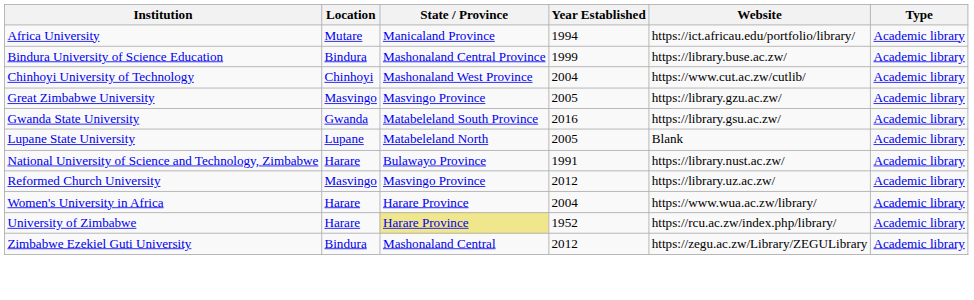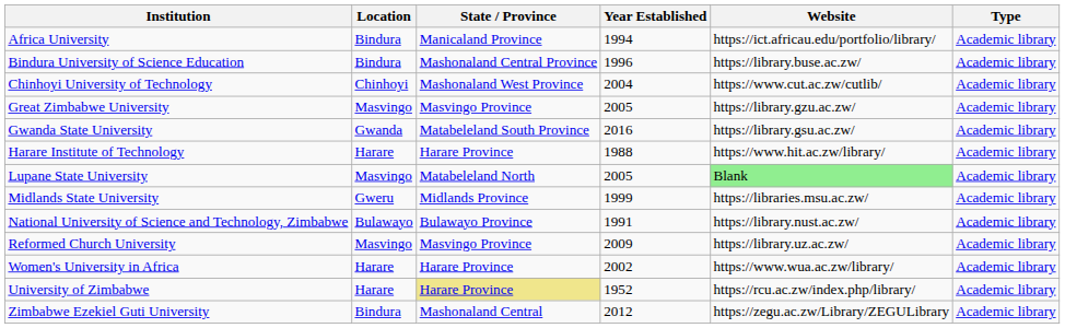 <table class="wikitable sortable">
 <tr>
 <th>Institution</th>
 <th>Location</th>
 <th>State / Province</th>
 <th>Year Established</th>
 <th>Website</th>
 <th>Type</th>
 </tr>
 <tr>
 <td><a href='#'>Africa University</a></td>
-<td><a href='#'>Mutare</a></td>
+<td><a href='#'>Bindura</a></td>
 <td><a href='#'>Manicaland Province</a></td>
 <td>1994</td>
 <td>https://ict.africau.edu/portfolio/library/</td>
 <td><a href='#'>Academic library</a></td>
 </tr>
 <tr>
 <td><a href='#'>Bindura University of Science Education</a></td>
 <td><a href='#'>Bindura</a></td>
 <td><a href='#'>Mashonaland Central Province</a></td>
-<td>1999</td>
+<td>1996</td>
 <td>https://library.buse.ac.zw/</td>
 <td><a href='#'>Academic library</a></td>
 </tr>
 <tr>
 <td><a href='#'>Chinhoyi University of Technology</a></td>
 <td><a href='#'>Chinhoyi</a></td>
 <td><a href='#'>Mashonaland West Province</a></td>
 <td>2004</td>
 <td>https://www.cut.ac.zw/cutlib/</td>
 <td><a href='#'>Academic library</a></td>
 </tr>
 <tr>
 <td><a href='#'>Great Zimbabwe University</a></td>
 <td><a href='#'>Masvingo</a></td>
 <td><a href='#'>Masvingo Province</a></td>
 <td>2005</td>
 <td>https://library.gzu.ac.zw/</td>
 <td><a href='#'>Academic library</a></td>
 </tr>
 <tr>
 <td><a href='#'>Gwanda State University</a></td>
 <td><a href='#'>Gwanda</a></td>
 <td><a href='#'>Matabeleland South Province</a></td>
 <td>2016</td>
 <td>https://library.gsu.ac.zw/</td>
 <td><a href='#'>Academic library</a></td>
 </tr>
 <tr>
+<td><a href='#'>Harare Institute of Technology</a></td>
+<td><a href='#'>Harare</a></td>
+<td><a href='#'>Harare Province</a></td>
+<td>1988</td>
+<td>https://www.hit.ac.zw/library/</td>
+<td><a href='#'>Academic library</a></td>
+</tr>
+<tr>
 <td><a href='#'>Lupane State University</a></td>
-<td><a href='#'>Lupane</a></td>
+<td><a href='#'>Masvingo</a></td>
 <td><a href='#'>Matabeleland North</a></td>
 <td>2005</td>
-<td>Blank</td>
+<td style="background: lightgreen;">Blank</td>
+<td><a href='#'>Academic library</a></td>
+</tr>
+<tr>
+<td><a href='#'>Midlands State University</a></td>
+<td><a href='#'>Gweru</a></td>
+<td><a href='#'>Midlands Province</a></td>
+<td>1999</td>
+<td>https://libraries.msu.ac.zw/</td>
 <td><a href='#'>Academic library</a></td>
 </tr>
 <tr>
 <td><a href='#'>National University of Science and Technology, Zimbabwe</a></td>
-<td><a href='#'>Harare</a></td>
+<td><a href='#'>Bulawayo</a></td>
 <td><a href='#'>Bulawayo Province</a></td>
 <td>1991</td>
 <td>https://library.nust.ac.zw/</td>
 <td><a href='#'>Academic library</a></td>
 </tr>
 <tr>
 <td><a href='#'>Reformed Church University</a></td>
 <td><a href='#'>Masvingo</a></td>
 <td><a href='#'>Masvingo Province</a></td>
-<td>2012</td>
+<td>2009</td>
 <td>https://library.uz.ac.zw/</td>
 <td><a href='#'>Academic library</a></td>
 </tr>
 <tr>
 <td><a href='#'>Women's University in Africa</a></td>
 <td><a href='#'>Harare</a></td>
 <td><a href='#'>Harare Province</a></td>
-<td>2004</td>
+<td>2002</td>
 <td>https://www.wua.ac.zw/library/</td>
 <td><a href='#'>Academic library</a></td>
 </tr>
 <tr>
 <td><a href='#'>University of Zimbabwe</a></td>
 <td><a href='#'>Harare</a></td>
 <td style="background: khaki;"><a href='#'>Harare Province</a></td>
 <td>1952</td>
 <td>https://rcu.ac.zw/index.php/library/</td>
 <td><a href='#'>Academic library</a></td>
 </tr>
 <tr>
 <td><a href='#'>Zimbabwe Ezekiel Guti University</a></td>
 <td><a href='#'>Bindura</a></td>
 <td><a href='#'>Mashonaland Central</a></td>
 <td>2012</td>
 <td>https://zegu.ac.zw/Library/ZEGULibrary</td>
 <td><a href='#'>Academic library</a></td>
 </tr>
 </table>
